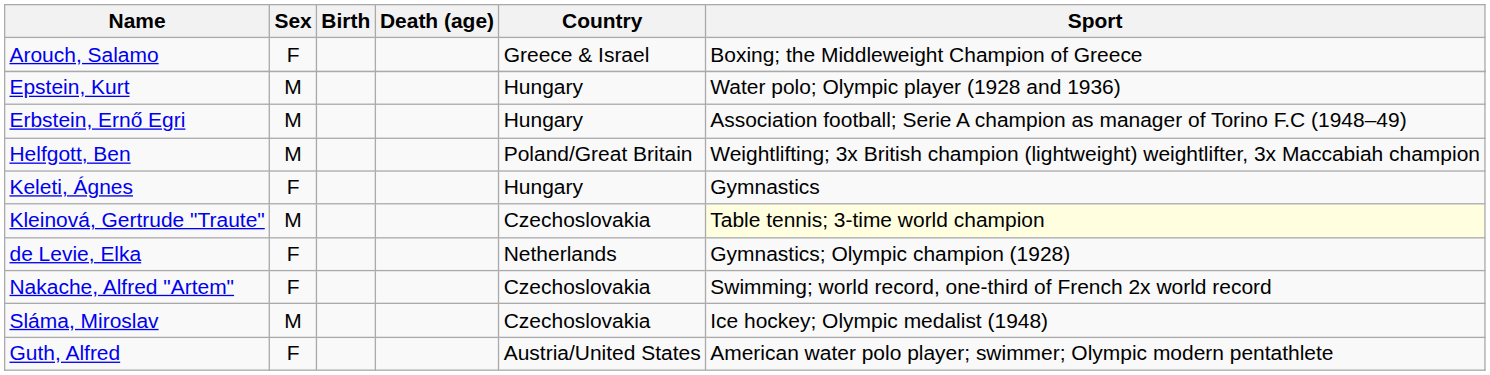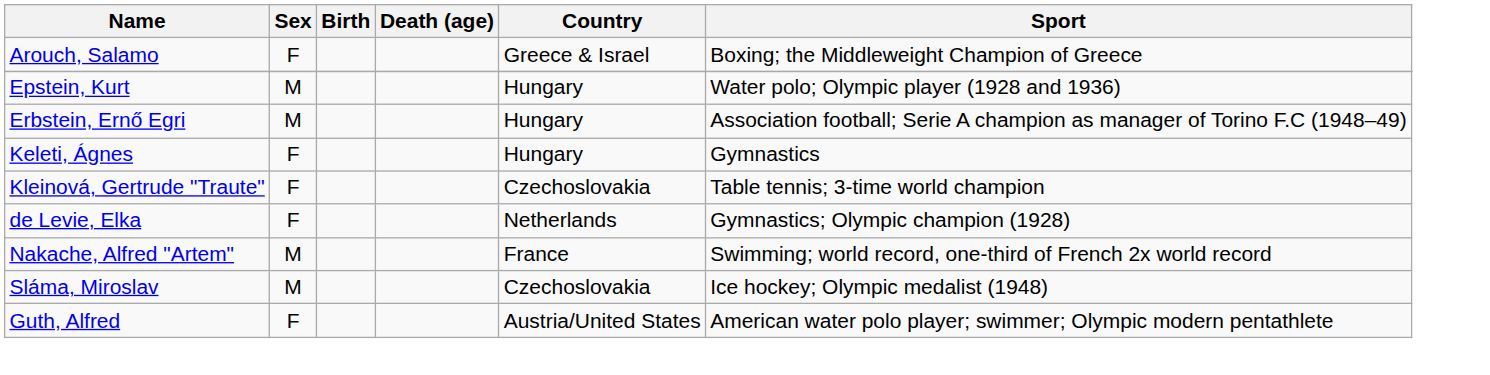 <table class="wikitable sortable">
 <tr>
 <th>Name</th>
 <th>Sex</th>
 <th>Birth</th>
 <th>Death (age)</th>
 <th>Country</th>
 <th>Sport</th>
 </tr>
 <tr>
 <td><a href='#'>Arouch, Salamo</a></td>
 <td style="text-align:center">F</td>
 <td></td>
 <td></td>
 <td>Greece & Israel</td>
 <td>Boxing; the Middleweight Champion of Greece</td>
 </tr>
 <tr>
 </tr>
 <tr>
 <td><a href='#'>Epstein, Kurt</a></td>
 <td style="text-align:center">M</td>
 <td></td>
 <td></td>
 <td>Hungary</td>
 <td>Water polo; Olympic player (1928 and 1936)</td>
 </tr>
 <tr>
 <td><a href='#'>Erbstein, Ernő Egri</a></td>
 <td style="text-align:center">M</td>
 <td></td>
 <td></td>
 <td>Hungary</td>
 <td>Association football; Serie A champion as manager of Torino F.C (1948–49)</td>
 </tr>
 <tr>
-<td><a href='#'>Helfgott, Ben</a></td>
-<td style="text-align:center">M</td>
-<td></td>
-<td></td>
-<td>Poland/Great Britain</td>
-<td>Weightlifting; 3x British champion (lightweight) weightlifter, 3x Maccabiah champion</td>
-</tr>
-<tr>
 <td><a href='#'>Keleti, Ágnes</a></td>
 <td style="text-align:center">F</td>
 <td></td>
 <td></td>
 <td>Hungary</td>
 <td>Gymnastics</td>
 </tr>
 <tr>
 <td><a href='#'>Kleinová, Gertrude "Traute"</a></td>
-<td style="text-align:center">M</td>
+<td style="text-align:center">F</td>
 <td></td>
 <td></td>
 <td>Czechoslovakia</td>
-<td style="background: lightyellow;">Table tennis; 3-time world champion</td>
+<td>Table tennis; 3-time world champion</td>
 </tr>
 <tr>
 <td><a href='#'>de Levie, Elka</a></td>
 <td style="text-align:center">F</td>
 <td></td>
 <td></td>
 <td>Netherlands</td>
 <td>Gymnastics; Olympic champion (1928)</td>
 </tr>
 <tr>
 <td><a href='#'>Nakache, Alfred "Artem"</a></td>
-<td style="text-align:center">F</td>
+<td style="text-align:center">M</td>
 <td></td>
 <td></td>
-<td>Czechoslovakia</td>
+<td>France</td>
 <td>Swimming; world record, one-third of French 2x world record</td>
 </tr>
 <tr>
 <td><a href='#'>Sláma, Miroslav</a></td>
 <td style="text-align:center">M</td>
 <td></td>
 <td></td>
 <td>Czechoslovakia</td>
 <td>Ice hockey; Olympic medalist (1948)</td>
 </tr>
 <tr>
 <td><a href='#'>Guth, Alfred</a></td>
 <td style="text-align:center">F</td>
 <td></td>
 <td></td>
 <td>Austria/United States</td>
 <td>American water polo player; swimmer; Olympic modern pentathlete</td>
 </tr>
 </table>
